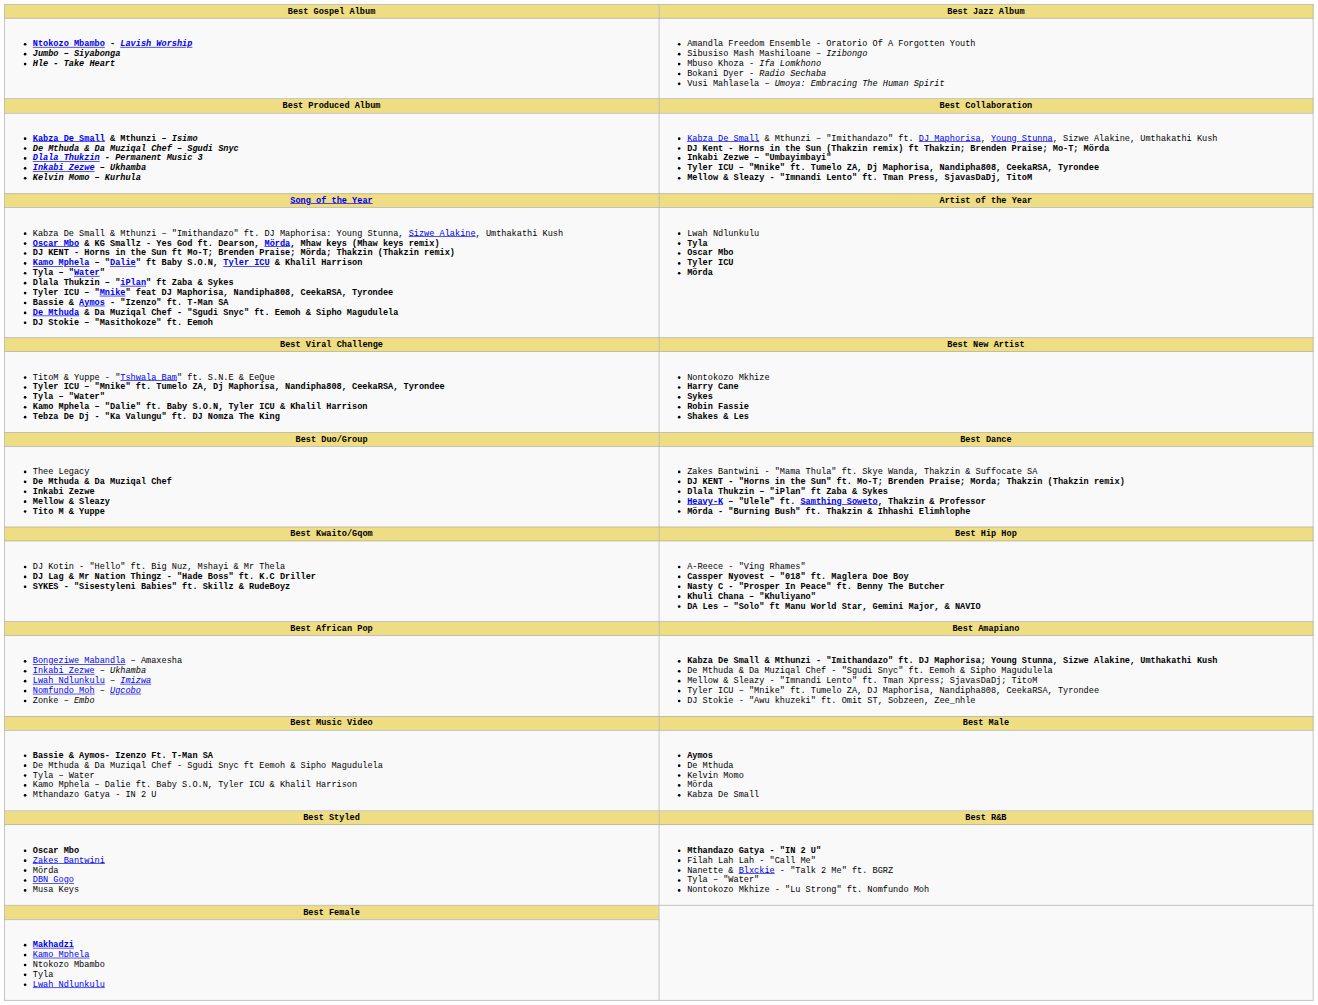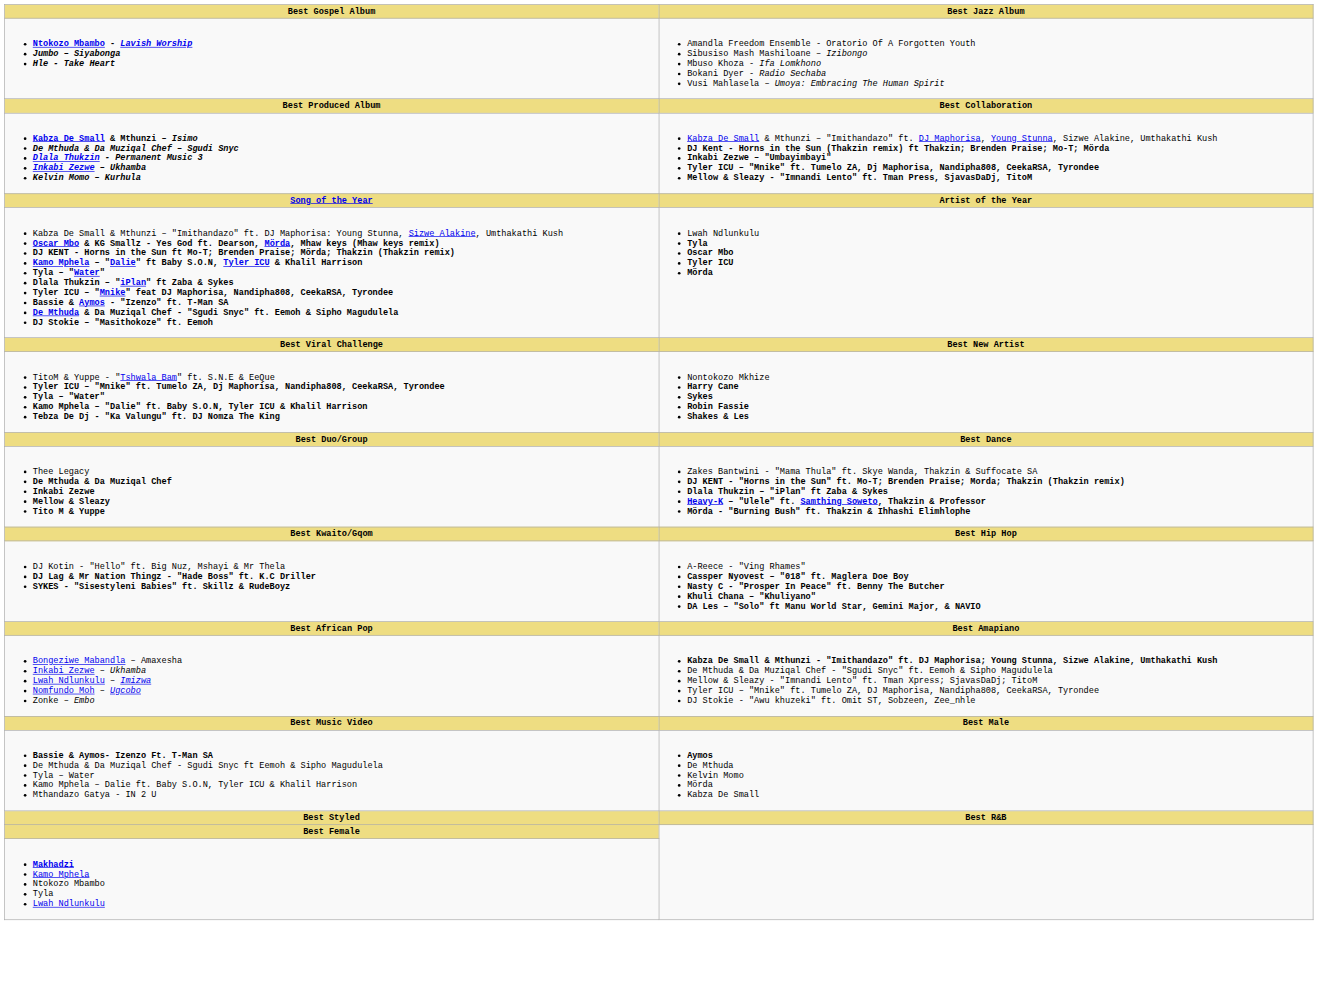 <table class=wikitable width="100%">
 <tr>
 <th style="background:#EEDD82;" ! width="50%">Best Gospel Album</th>
 <th style="background:#EEDD82;" ! width="50%">Best Jazz Album</th>
 </tr>
 <tr>
 <td valign="top"><br><ul><li><strong><a href='#'>Ntokozo Mbambo</a> - <em><a href='#'>Lavish Worship</a><strong><em></li><li>Jumbo – </em>Siyabonga<em></li><li>Hle - </em>Take Heart<em></li></ul></td>
 <td valign="top"><br><ul><li></strong>Amandla Freedom Ensemble - </em>Oratorio Of A Forgotten Youth</em></strong></li><li>Sibusiso Mash Mashiloane – <em>Izibongo</em></li><li>Mbuso Khoza - <em>Ifa Lomkhono</em></li><li>Bokani Dyer - <em>Radio Sechaba</em></li><li>Vusi Mahlasela – <em>Umoya: Embracing The Human Spirit</em></li></ul></td>
 </tr>
 <tr>
 <th style="background:#EEDD82;" ! width="50%">Best Produced Album</th>
 <th style="background:#EEDD82;" ! width="50%">Best Collaboration</th>
 </tr>
 <tr>
 <td valign="top"><br><ul><li><strong><a href='#'>Kabza De Small</a> & Mthunzi – <em>Isimo<strong><em></li><li>De Mthuda & Da Muziqal Chef – </em>Sgudi Snyc<em></li><li><a href='#'>Dlala Thukzin</a> - </em>Permanent Music 3<em></li><li><a href='#'>Inkabi Zezwe</a> – </em>Ukhamba<em></li><li>Kelvin Momo – </em>Kurhula<em></li></ul></td>
 <td valign="top"><br><ul><li></strong><a href='#'>Kabza De Small</a> & Mthunzi – "Imithandazo" ft. <a href='#'>DJ Maphorisa</a>, <a href='#'>Young Stunna</a>, Sizwe Alakine, Umthakathi Kush<strong></li><li>DJ Kent - Horns in the Sun (Thakzin remix) ft Thakzin; Brenden Praise; Mo-T; Mörda</li><li>Inkabi Zezwe – "Umbayimbayi"</li><li>Tyler ICU – "Mnike" ft. Tumelo ZA, Dj Maphorisa, Nandipha808, CeekaRSA, Tyrondee</li><li>Mellow & Sleazy - "Imnandi Lento" ft. Tman Press, SjavasDaDj, TitoM</li></ul></td>
 </tr>
 <tr>
 <th style="background:#EEDD82;" ! width="50%"><a href='#'>Song of the Year</a></th>
 <th style="background:#EEDD82;" ! width="50%">Artist of the Year</th>
 </tr>
 <tr>
 <td valign="top"><br><ul><li></strong>Kabza De Small & Mthunzi – "Imithandazo" ft. DJ Maphorisa: Young Stunna, <a href='#'>Sizwe Alakine</a>, Umthakathi Kush<strong></li><li><a href='#'>Oscar Mbo</a> & KG Smallz - Yes God ft. Dearson, <a href='#'>Mörda</a>, Mhaw keys (Mhaw keys remix)</li><li>DJ KENT - Horns in the Sun ft Mo-T; Brenden Praise; Mörda; Thakzin (Thakzin remix)</li><li><a href='#'>Kamo Mphela</a> – "<a href='#'>Dalie</a>" ft Baby S.O.N, <a href='#'>Tyler ICU</a> & Khalil Harrison</li><li>Tyla – "<a href='#'>Water</a>"</li><li>Dlala Thukzin – "<a href='#'>iPlan</a>" ft Zaba & Sykes</li><li>Tyler ICU – "<a href='#'>Mnike</a>" feat DJ Maphorisa, Nandipha808, CeekaRSA, Tyrondee</li><li>Bassie & <a href='#'>Aymos</a> - "Izenzo" ft. T-Man SA</li><li><a href='#'>De Mthuda</a> & Da Muziqal Chef - "Sgudi Snyc" ft. Eemoh & Sipho Magudulela</li><li>DJ Stokie – "Masithokoze" ft. Eemoh</li></ul></td>
 <td valign="top"><br><ul><li></strong>Lwah Ndlunkulu<strong></li><li>Tyla</li><li>Oscar Mbo</li><li>Tyler ICU</li><li>Mörda</li></ul></td>
 </tr>
 <tr>
 <th style="background:#EEDD82;" ! width="50%">Best Viral Challenge</th>
 <th style="background:#EEDD82;" ! width="50%">Best New Artist</th>
 </tr>
 <tr>
 <td valign="top"><br><ul><li></strong>TitoM & Yuppe - "<a href='#'>Tshwala Bam</a>" ft. S.N.E & EeQue<strong></li><li>Tyler ICU – "Mnike" ft. Tumelo ZA, Dj Maphorisa, Nandipha808, CeekaRSA, Tyrondee</li><li>Tyla – "Water"</li><li>Kamo Mphela – "Dalie" ft. Baby S.O.N, Tyler ICU & Khalil Harrison</li><li>Tebza De Dj - "Ka Valungu" ft. DJ Nomza The King</li></ul></td>
 <td valign="top"><br><ul><li></strong>Nontokozo Mkhize<strong></li><li>Harry Cane</li><li>Sykes</li><li>Robin Fassie</li><li>Shakes & Les</li></ul></td>
 </tr>
 <tr>
 <th style="background:#EEDD82;" ! width="50%">Best Duo/Group</th>
 <th style="background:#EEDD82;" ! width="50%">Best Dance</th>
 </tr>
 <tr>
 <td valign="top"><br><ul><li></strong>Thee Legacy<strong></li><li>De Mthuda & Da Muziqal Chef</li><li>Inkabi Zezwe</li><li>Mellow & Sleazy</li><li>Tito M & Yuppe</li></ul></td>
 <td valign="top"><br><ul><li></strong>Zakes Bantwini - "Mama Thula" ft. Skye Wanda, Thakzin & Suffocate SA<strong></li><li>DJ KENT - "Horns in the Sun" ft. Mo-T; Brenden Praise; Morda; Thakzin (Thakzin remix)</li><li>Dlala Thukzin – "iPlan" ft Zaba & Sykes</li><li><a href='#'>Heavy-K</a> – "Ulele" ft. <a href='#'>Samthing Soweto</a>, Thakzin & Professor</li><li>Mörda - "Burning Bush" ft. Thakzin & Ihhashi Elimhlophe</li></ul></td>
 </tr>
 <tr>
 <th style="background:#EEDD82;" ! width="50%">Best Kwaito/Gqom</th>
 <th style="background:#EEDD82;" ! width="50%">Best Hip Hop</th>
 </tr>
 <tr>
 <td valign="top"><br><ul><li></strong>DJ Kotin - "Hello" ft. Big Nuz, Mshayi & Mr Thela<strong></li><li>DJ Lag & Mr Nation Thingz - "Hade Boss" ft. K.C Driller</li><li>SYKES - "Sisestyleni Babies" ft. Skillz & RudeBoyz</li></ul></td>
 <td valign="top"><br><ul><li></strong>A-Reece - "Ving Rhames"<strong></li><li>Cassper Nyovest – "018" ft. Maglera Doe Boy</li><li>Nasty C - "Prosper In Peace" ft. Benny The Butcher</li><li>Khuli Chana – "Khuliyano"</li><li>DA Les – "Solo" ft Manu World Star, Gemini Major, & NAVIO</li></ul></td>
 </tr>
 <tr>
 <th style="background:#EEDD82;" ! width="50%">Best African Pop</th>
 <th style="background:#EEDD82;" ! width="50%">Best Amapiano</th>
 </tr>
 <tr>
 <td valign="top"><br><ul><li></strong><a href='#'>Bongeziwe Mabandla</a> – </em>Amaxesha</em></strong></li><li><a href='#'>Inkabi Zezwe</a> – <em>Ukhamba</em></li><li><a href='#'>Lwah Ndlunkulu</a> – <em><a href='#'>Imizwa</a></em></li><li><a href='#'>Nomfundo Moh</a> – <em><a href='#'>Ugcobo</a></em></li><li>Zonke – <em>Embo</em></li></ul></td>
 <td valign="top"><br><ul><li><strong>Kabza De Small & Mthunzi - "Imithandazo" ft. DJ Maphorisa; Young Stunna, Sizwe Alakine, Umthakathi Kush</strong></li><li>De Mthuda & Da Muziqal Chef - "Sgudi Snyc" ft. Eemoh & Sipho Magudulela</li><li>Mellow & Sleazy - "Imnandi Lento" ft. Tman Xpress; SjavasDaDj; TitoM</li><li>Tyler ICU – "Mnike" ft. Tumelo ZA, DJ Maphorisa, Nandipha808, CeekaRSA, Tyrondee</li><li>DJ Stokie - "Awu khuzeki" ft. Omit ST, Sobzeen, Zee_nhle</li></ul></td>
 </tr>
 <tr>
 <th style="background:#EEDD82;" ! width="50%">Best Music Video</th>
 <th style="background:#EEDD82;" ! width="50%">Best Male</th>
 </tr>
 <tr>
 <td valign="top"><br><ul><li><strong>Bassie & Aymos- Izenzo Ft. T-Man SA</strong></li><li>De Mthuda & Da Muziqal Chef - Sgudi Snyc ft Eemoh & Sipho Magudulela</li><li>Tyla – Water</li><li>Kamo Mphela – Dalie ft. Baby S.O.N, Tyler ICU & Khalil Harrison</li><li>Mthandazo Gatya - IN 2 U</li></ul></td>
 <td valign="top"><br><ul><li><strong>Aymos</strong></li><li>De Mthuda</li><li>Kelvin Momo</li><li>Mörda</li><li>Kabza De Small</li></ul></td>
 </tr>
 <tr>
 <th style="background:#EEDD82;" ! width="50%">Best Styled</th>
 <th style="background:#EEDD82;" ! width="50%">Best R&B</th>
 </tr>
 <tr>
-<td valign="top"><br><ul><li><strong>Oscar Mbo</strong></li><li><a href='#'>Zakes Bantwini</a></li><li>Mörda</li><li><a href='#'>DBN Gogo</a></li><li>Musa Keys</li></ul></td>
-<td valign="top"><br><ul><li><strong>Mthandazo Gatya - "IN 2 U"</strong></li><li>Filah Lah Lah - "Call Me"</li><li>Nanette & <a href='#'>Blxckie</a> - "Talk 2 Me" ft. BGRZ</li><li>Tyla – "Water"</li><li>Nontokozo Mkhize - "Lu Strong" ft. Nomfundo Moh</li></ul></td>
-</tr>
-<tr>
 <th style="background:#EEDD82;" ! width="50%">Best Female</th>
 </tr>
 <tr>
 <td valign="top"><br><ul><li><strong><a href='#'>Makhadzi</a></strong></li><li><a href='#'>Kamo Mphela</a></li><li>Ntokozo Mbambo</li><li>Tyla</li><li><a href='#'>Lwah Ndlunkulu</a></li></ul></td>
 </tr>
 </table>
